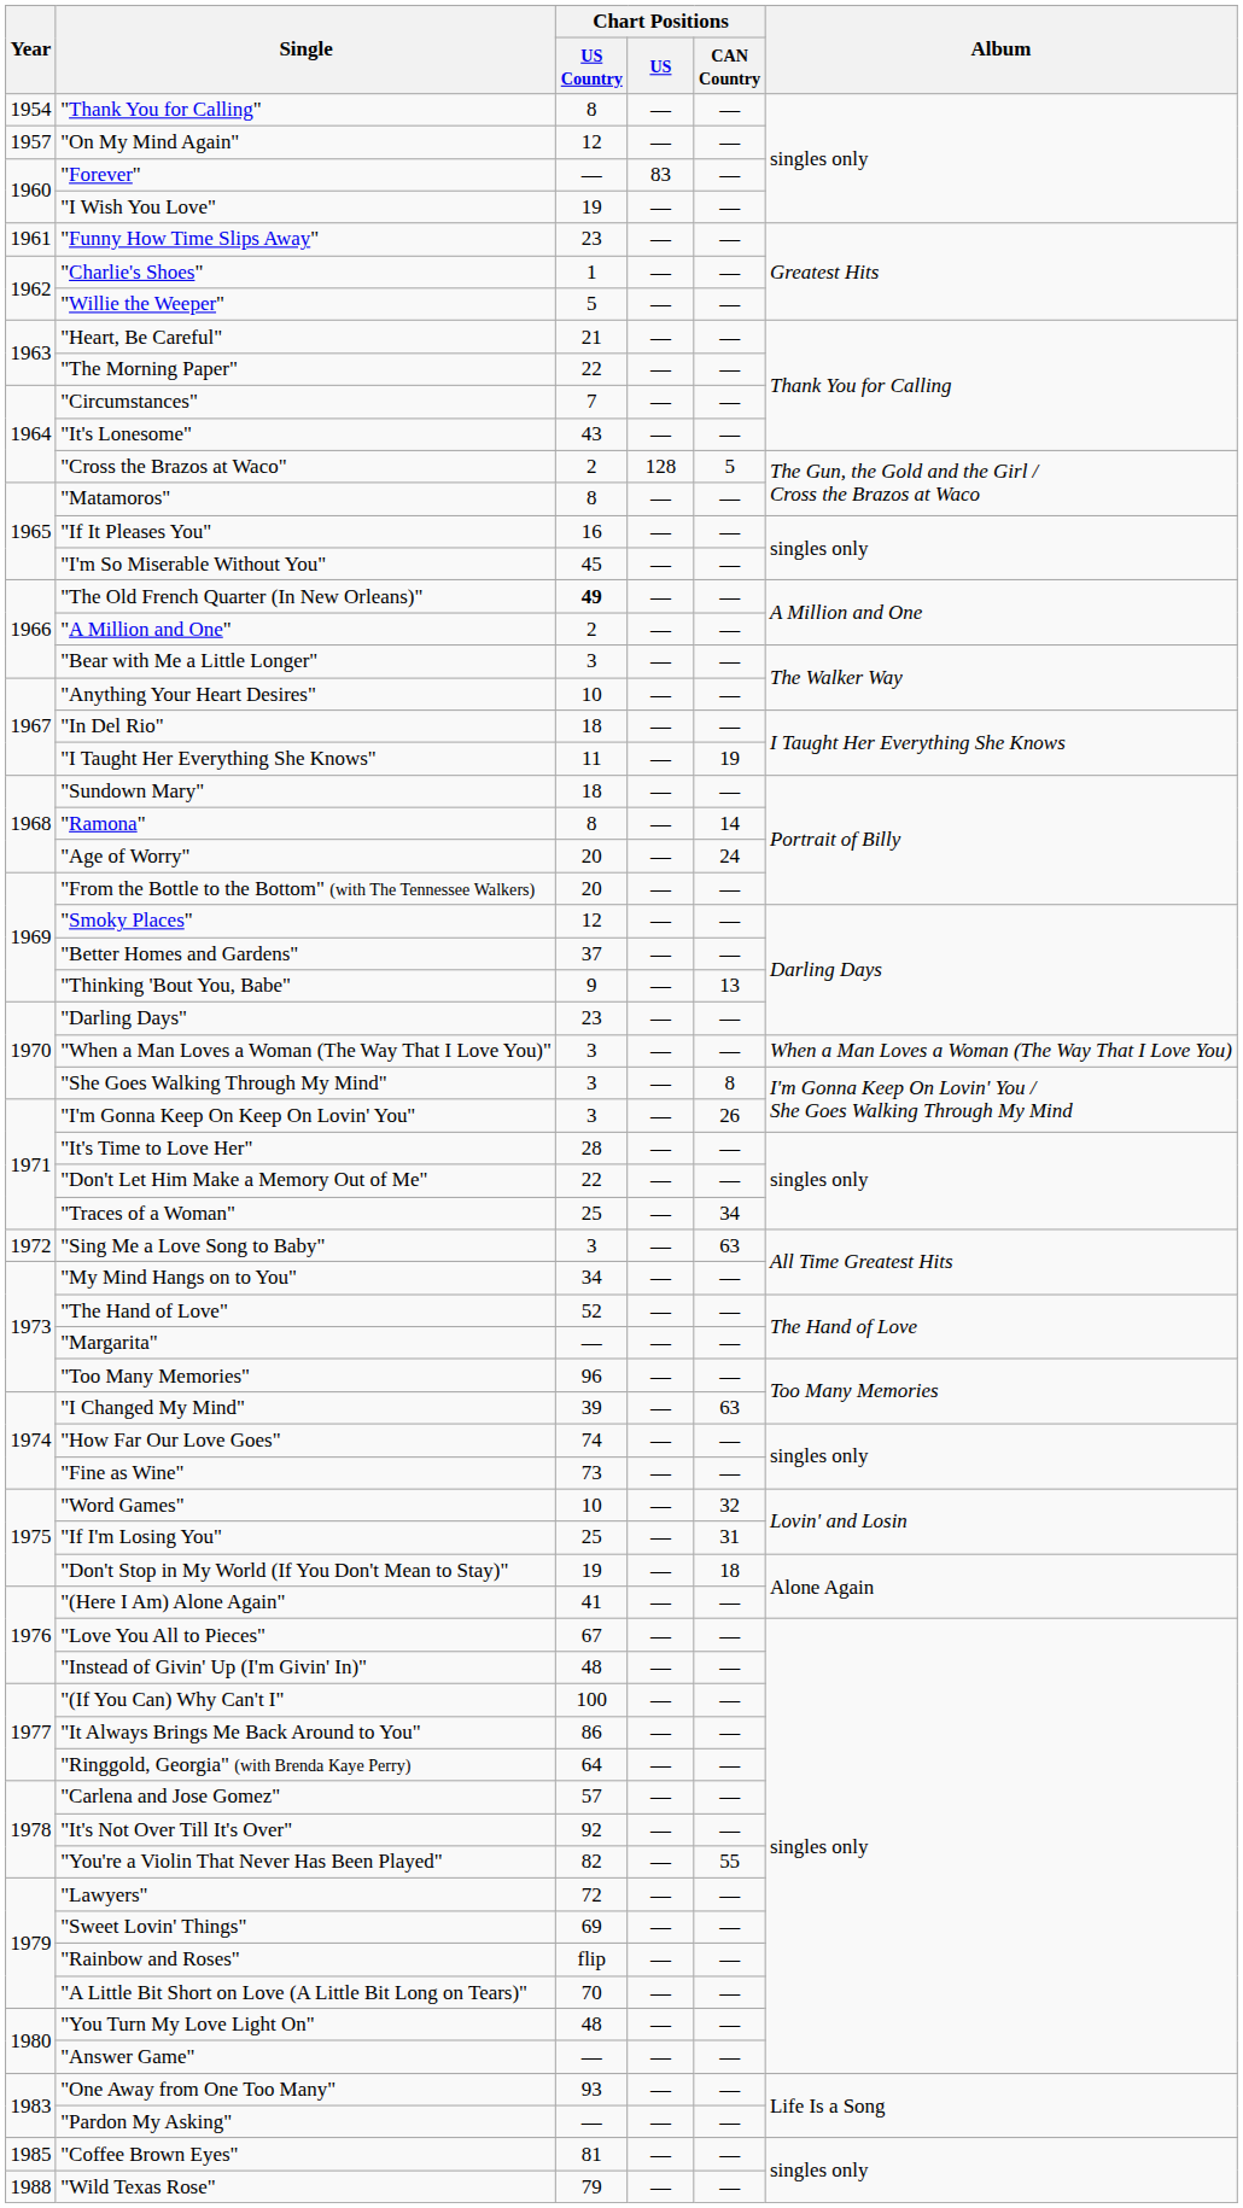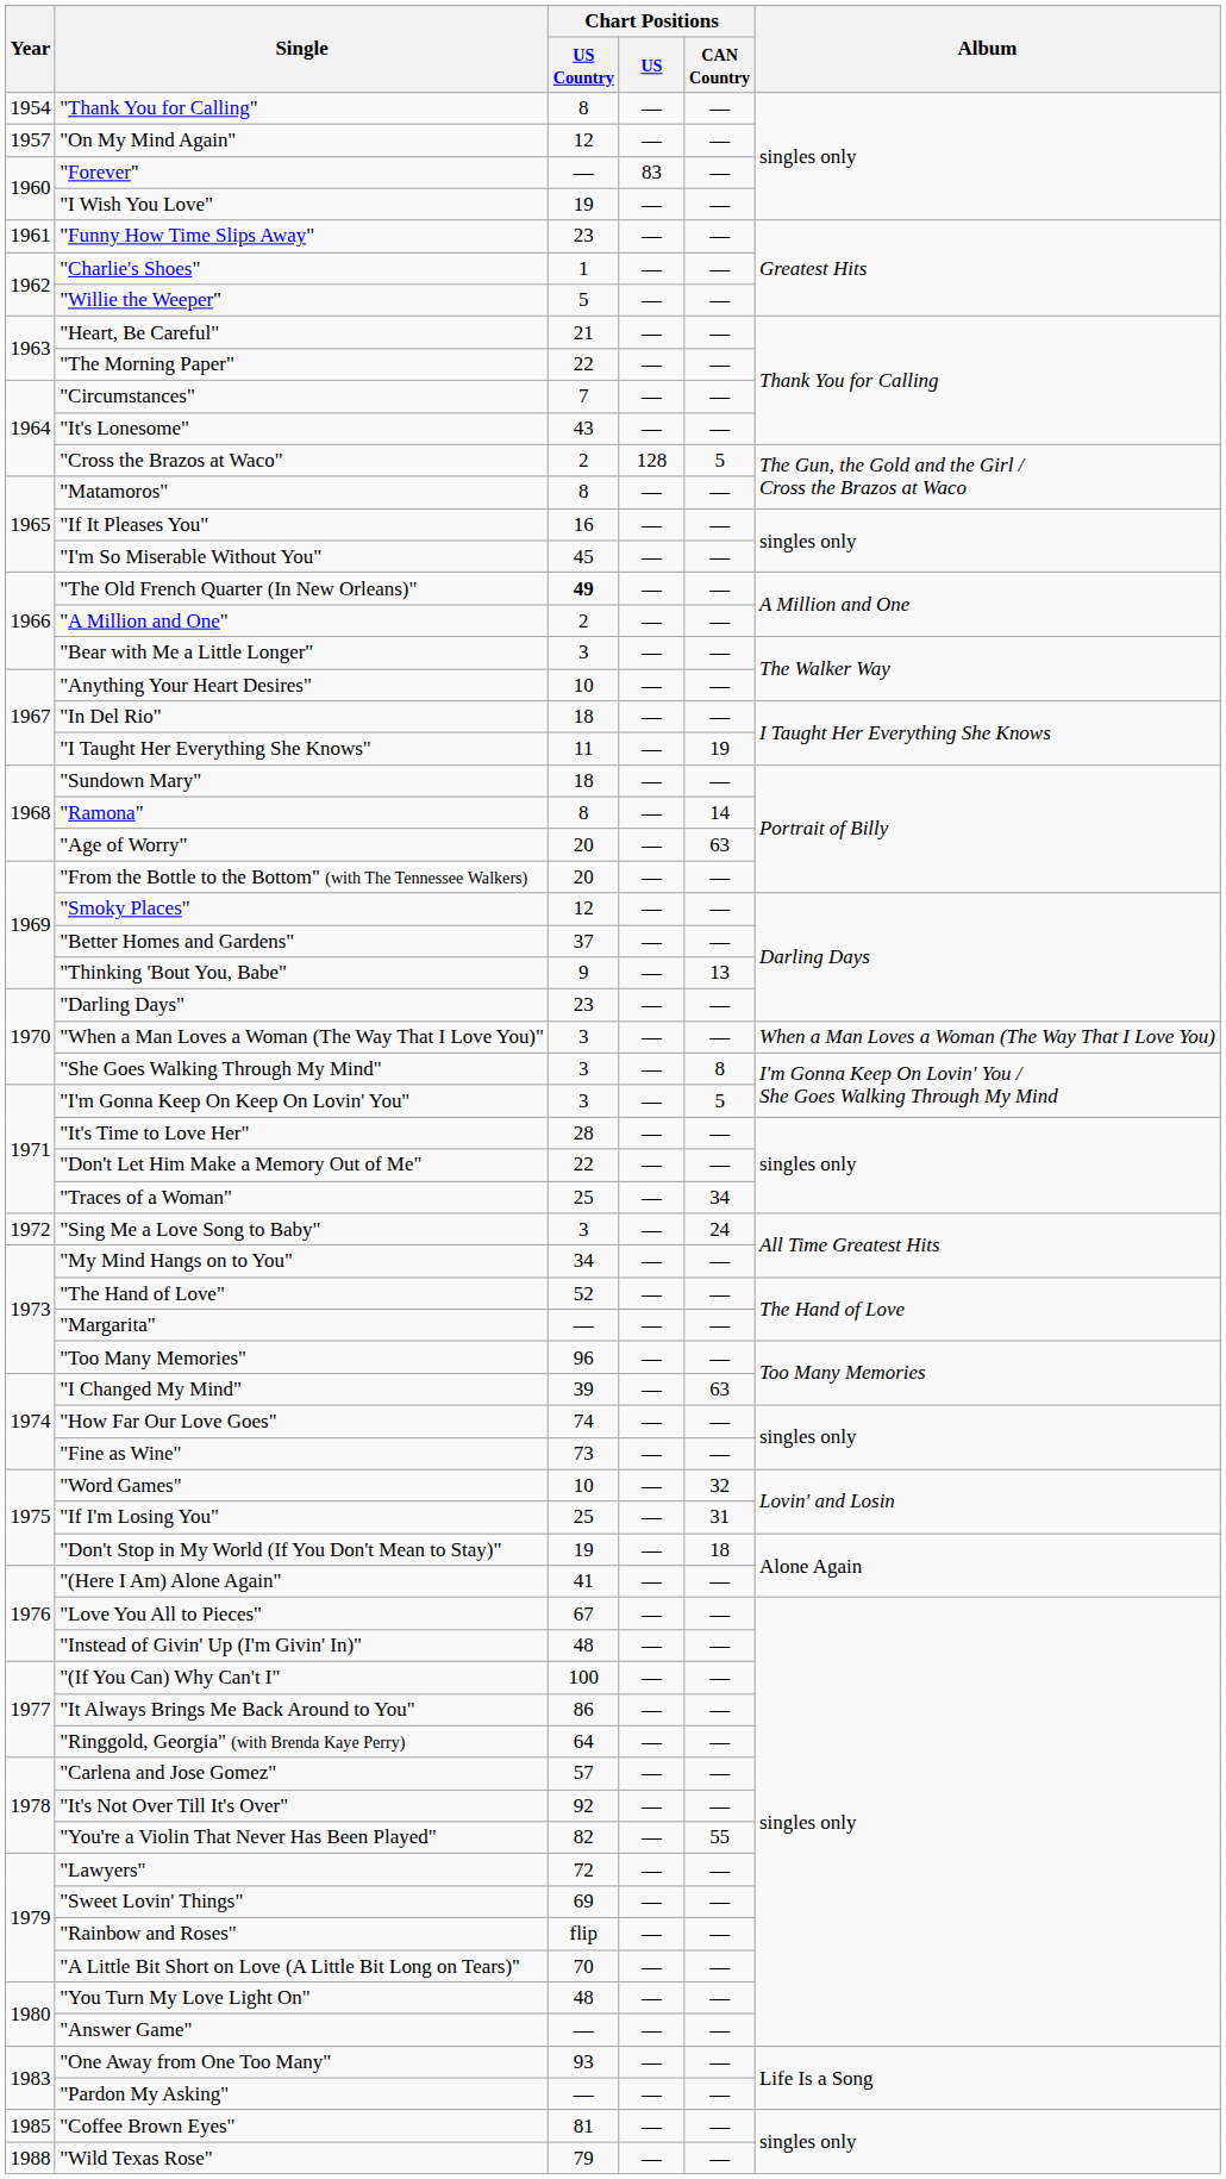 <table class="wikitable">
 <tr>
 <th rowspan="2">Year</th>
 <th rowspan="2">Single</th>
 <th colspan="3">Chart Positions</th>
 <th rowspan="2">Album</th>
 </tr>
 <tr>
 <th width="45"><small><a href='#'>US Country</a></small></th>
 <th width="45"><small><a href='#'>US</a></small></th>
 <th width="45"><small>CAN Country</small></th>
 </tr>
 <tr>
 <td>1954</td>
 <td>"<a href='#'>Thank You for Calling</a>"</td>
 <td align="center">8</td>
 <td align="center">—</td>
 <td align="center">—</td>
 <td rowspan="4">singles only</td>
 </tr>
 <tr>
 <td>1957</td>
 <td>"On My Mind Again"</td>
 <td align="center">12</td>
 <td align="center">—</td>
 <td align="center">—</td>
 </tr>
 <tr>
 <td rowspan="2">1960</td>
 <td>"<a href='#'>Forever</a>"</td>
 <td align="center">—</td>
 <td align="center">83</td>
 <td align="center">—</td>
 </tr>
 <tr>
 <td>"I Wish You Love"</td>
 <td align="center">19</td>
 <td align="center">—</td>
 <td align="center">—</td>
 </tr>
 <tr>
 <td>1961</td>
 <td>"<a href='#'>Funny How Time Slips Away</a>"</td>
 <td align="center">23</td>
 <td align="center">—</td>
 <td align="center">—</td>
 <td rowspan="3"><em>Greatest Hits</em></td>
 </tr>
 <tr>
 <td rowspan="2">1962</td>
 <td>"<a href='#'>Charlie's Shoes</a>"</td>
 <td align="center">1</td>
 <td align="center">—</td>
 <td align="center">—</td>
 </tr>
 <tr>
 <td>"<a href='#'>Willie the Weeper</a>"</td>
 <td align="center">5</td>
 <td align="center">—</td>
 <td align="center">—</td>
 </tr>
 <tr>
 <td rowspan="2">1963</td>
 <td>"Heart, Be Careful"</td>
 <td align="center">21</td>
 <td align="center">—</td>
 <td align="center">—</td>
 <td rowspan="4"><em>Thank You for Calling</em></td>
 </tr>
 <tr>
 <td>"The Morning Paper"</td>
 <td align="center">22</td>
 <td align="center">—</td>
 <td align="center">—</td>
 </tr>
 <tr>
 <td rowspan="3">1964</td>
 <td>"Circumstances"</td>
 <td align="center">7</td>
 <td align="center">—</td>
 <td align="center">—</td>
 </tr>
 <tr>
 <td>"It's Lonesome"</td>
 <td align="center">43</td>
 <td align="center">—</td>
 <td align="center">—</td>
 </tr>
 <tr>
 <td>"Cross the Brazos at Waco"</td>
 <td align="center">2</td>
 <td align="center">128</td>
 <td align="center">5</td>
 <td rowspan="2"><em>The Gun, the Gold and the Girl /<br>Cross the Brazos at Waco</em></td>
 </tr>
 <tr>
 <td rowspan="3">1965</td>
 <td>"Matamoros"</td>
 <td align="center">8</td>
 <td align="center">—</td>
 <td align="center">—</td>
 </tr>
 <tr>
 <td>"If It Pleases You"</td>
 <td align="center">16</td>
 <td align="center">—</td>
 <td align="center">—</td>
 <td rowspan="2">singles only</td>
 </tr>
 <tr>
 <td>"I'm So Miserable Without You"</td>
 <td align="center">45</td>
 <td align="center">—</td>
 <td align="center">—</td>
 </tr>
 <tr>
 <td rowspan="3">1966</td>
 <td>"The Old French Quarter (In New Orleans)"</td>
 <td align="center"><strong>49</strong></td>
 <td align="center">—</td>
 <td align="center">—</td>
 <td rowspan="2"><em>A Million and One</em></td>
 </tr>
 <tr>
 <td>"<a href='#'>A Million and One</a>"</td>
 <td align="center">2</td>
 <td align="center">—</td>
 <td align="center">—</td>
 </tr>
 <tr>
 <td>"Bear with Me a Little Longer"</td>
 <td align="center">3</td>
 <td align="center">—</td>
 <td align="center">—</td>
 <td rowspan="2"><em>The Walker Way</em></td>
 </tr>
 <tr>
 <td rowspan="3">1967</td>
 <td>"Anything Your Heart Desires"</td>
 <td align="center">10</td>
 <td align="center">—</td>
 <td align="center">—</td>
 </tr>
 <tr>
 <td>"In Del Rio"</td>
 <td align="center">18</td>
 <td align="center">—</td>
 <td align="center">—</td>
 <td rowspan="2"><em>I Taught Her Everything She Knows</em></td>
 </tr>
 <tr>
 <td>"I Taught Her Everything She Knows"</td>
 <td align="center">11</td>
 <td align="center">—</td>
 <td align="center">19</td>
 </tr>
 <tr>
 <td rowspan="3">1968</td>
 <td>"Sundown Mary"</td>
 <td align="center">18</td>
 <td align="center">—</td>
 <td align="center">—</td>
 <td rowspan="4"><em>Portrait of Billy</em></td>
 </tr>
 <tr>
 <td>"<a href='#'>Ramona</a>"</td>
 <td align="center">8</td>
 <td align="center">—</td>
 <td align="center">14</td>
 </tr>
 <tr>
 <td>"Age of Worry"</td>
 <td align="center">20</td>
 <td align="center">—</td>
-<td align="center">24</td>
+<td align="center">63</td>
 </tr>
 <tr>
 <td rowspan="4">1969</td>
 <td>"From the Bottle to the Bottom" <small>(with The Tennessee Walkers)</small></td>
 <td align="center">20</td>
 <td align="center">—</td>
 <td align="center">—</td>
 </tr>
 <tr>
 <td>"<a href='#'>Smoky Places</a>"</td>
 <td align="center">12</td>
 <td align="center">—</td>
 <td align="center">—</td>
 <td rowspan="4"><em>Darling Days</em></td>
 </tr>
 <tr>
 <td>"Better Homes and Gardens"</td>
 <td align="center">37</td>
 <td align="center">—</td>
 <td align="center">—</td>
 </tr>
 <tr>
 <td>"Thinking 'Bout You, Babe"</td>
 <td align="center">9</td>
 <td align="center">—</td>
 <td align="center">13</td>
 </tr>
 <tr>
 <td rowspan="3">1970</td>
 <td>"Darling Days"</td>
 <td align="center">23</td>
 <td align="center">—</td>
 <td align="center">—</td>
 </tr>
 <tr>
 <td>"When a Man Loves a Woman (The Way That I Love You)"</td>
 <td align="center">3</td>
 <td align="center">—</td>
 <td align="center">—</td>
 <td><em>When a Man Loves a Woman (The Way That I Love You)</em></td>
 </tr>
 <tr>
 <td>"She Goes Walking Through My Mind"</td>
 <td align="center">3</td>
 <td align="center">—</td>
 <td align="center">8</td>
 <td rowspan="2"><em>I'm Gonna Keep On Lovin' You /<br>She Goes Walking Through My Mind</em></td>
 </tr>
 <tr>
 <td rowspan="4">1971</td>
 <td>"I'm Gonna Keep On Keep On Lovin' You"</td>
 <td align="center">3</td>
 <td align="center">—</td>
-<td align="center">26</td>
+<td align="center">5</td>
 </tr>
 <tr>
 <td>"It's Time to Love Her"</td>
 <td align="center">28</td>
 <td align="center">—</td>
 <td align="center">—</td>
 <td rowspan="3">singles only</td>
 </tr>
 <tr>
 <td>"Don't Let Him Make a Memory Out of Me"</td>
 <td align="center">22</td>
 <td align="center">—</td>
 <td align="center">—</td>
 </tr>
 <tr>
 <td>"Traces of a Woman"</td>
 <td align="center">25</td>
 <td align="center">—</td>
 <td align="center">34</td>
 </tr>
 <tr>
 <td>1972</td>
 <td>"Sing Me a Love Song to Baby"</td>
 <td align="center">3</td>
 <td align="center">—</td>
-<td align="center">63</td>
+<td align="center">24</td>
 <td rowspan="2"><em>All Time Greatest Hits</em></td>
 </tr>
 <tr>
 <td rowspan="4">1973</td>
 <td>"My Mind Hangs on to You"</td>
 <td align="center">34</td>
 <td align="center">—</td>
 <td align="center">—</td>
 </tr>
 <tr>
 <td>"The Hand of Love"</td>
 <td align="center">52</td>
 <td align="center">—</td>
 <td align="center">—</td>
 <td rowspan="2"><em>The Hand of Love</em></td>
 </tr>
 <tr>
 <td>"Margarita"</td>
 <td align="center">—</td>
 <td align="center">—</td>
 <td align="center">—</td>
 </tr>
 <tr>
 <td>"Too Many Memories"</td>
 <td align="center">96</td>
 <td align="center">—</td>
 <td align="center">—</td>
 <td rowspan="2"><em>Too Many Memories</em></td>
 </tr>
 <tr>
 <td rowspan="3">1974</td>
 <td>"I Changed My Mind"</td>
 <td align="center">39</td>
 <td align="center">—</td>
 <td align="center">63</td>
 </tr>
 <tr>
 <td>"How Far Our Love Goes"</td>
 <td align="center">74</td>
 <td align="center">—</td>
 <td align="center">—</td>
 <td rowspan="2">singles only</td>
 </tr>
 <tr>
 <td>"Fine as Wine"</td>
 <td align="center">73</td>
 <td align="center">—</td>
 <td align="center">—</td>
 </tr>
 <tr>
 <td rowspan="3">1975</td>
 <td>"Word Games"</td>
 <td align="center">10</td>
 <td align="center">—</td>
 <td align="center">32</td>
 <td rowspan="2"><em>Lovin' and Losin<strong></td>
 </tr>
 <tr>
 <td>"If I'm Losing You"</td>
 <td align="center">25</td>
 <td align="center">—</td>
 <td align="center">31</td>
 </tr>
 <tr>
 <td>"Don't Stop in My World (If You Don't Mean to Stay)"</td>
 <td align="center">19</td>
 <td align="center">—</td>
 <td align="center">18</td>
 <td rowspan="2"></em>Alone Again<em></td>
 </tr>
 <tr>
 <td rowspan="3">1976</td>
 <td>"(Here I Am) Alone Again"</td>
 <td align="center">41</td>
 <td align="center">—</td>
 <td align="center">—</td>
 </tr>
 <tr>
 <td>"Love You All to Pieces"</td>
 <td align="center">67</td>
 <td align="center">—</td>
 <td align="center">—</td>
 <td rowspan="14">singles only</td>
 </tr>
 <tr>
 <td>"Instead of Givin' Up (I'm Givin' In)"</td>
 <td align="center">48</td>
 <td align="center">—</td>
 <td align="center">—</td>
 </tr>
 <tr>
 <td rowspan="3">1977</td>
 <td>"(If You Can) Why Can't I"</td>
 <td align="center">100</td>
 <td align="center">—</td>
 <td align="center">—</td>
 </tr>
 <tr>
 <td>"It Always Brings Me Back Around to You"</td>
 <td align="center">86</td>
 <td align="center">—</td>
 <td align="center">—</td>
 </tr>
 <tr>
 <td>"Ringgold, Georgia" <small>(with Brenda Kaye Perry)</small></td>
 <td align="center">64</td>
 <td align="center">—</td>
 <td align="center">—</td>
 </tr>
 <tr>
 <td rowspan="3">1978</td>
 <td>"Carlena and Jose Gomez"</td>
 <td align="center">57</td>
 <td align="center">—</td>
 <td align="center">—</td>
 </tr>
 <tr>
 <td>"It's Not Over Till It's Over"</td>
 <td align="center">92</td>
 <td align="center">—</td>
 <td align="center">—</td>
 </tr>
 <tr>
 <td>"You're a Violin That Never Has Been Played"</td>
 <td align="center">82</td>
 <td align="center">—</td>
 <td align="center">55</td>
 </tr>
 <tr>
 <td rowspan="4">1979</td>
 <td>"Lawyers"</td>
 <td align="center">72</td>
 <td align="center">—</td>
 <td align="center">—</td>
 </tr>
 <tr>
 <td>"Sweet Lovin' Things"</td>
 <td align="center">69</td>
 <td align="center">—</td>
 <td align="center">—</td>
 </tr>
 <tr>
 <td>"Rainbow and Roses"</td>
 <td align="center">flip</td>
 <td align="center">—</td>
 <td align="center">—</td>
 </tr>
 <tr>
 <td>"A Little Bit Short on Love (A Little Bit Long on Tears)"</td>
 <td align="center">70</td>
 <td align="center">—</td>
 <td align="center">—</td>
 </tr>
 <tr>
 <td rowspan="2">1980</td>
 <td>"You Turn My Love Light On"</td>
 <td align="center">48</td>
 <td align="center">—</td>
 <td align="center">—</td>
 </tr>
 <tr>
 <td>"Answer Game"</td>
 <td align="center">—</td>
 <td align="center">—</td>
 <td align="center">—</td>
 </tr>
 <tr>
 <td rowspan="2">1983</td>
 <td>"One Away from One Too Many"</td>
 <td align="center">93</td>
 <td align="center">—</td>
 <td align="center">—</td>
 <td rowspan="2"></em>Life Is a Song<em></td>
 </tr>
 <tr>
 <td>"Pardon My Asking"</td>
 <td align="center">—</td>
 <td align="center">—</td>
 <td align="center">—</td>
 </tr>
 <tr>
 <td>1985</td>
 <td>"Coffee Brown Eyes"</td>
 <td align="center">81</td>
 <td align="center">—</td>
 <td align="center">—</td>
 <td rowspan="2">singles only</td>
 </tr>
 <tr>
 <td>1988</td>
 <td>"Wild Texas Rose"</td>
 <td align="center">79</td>
 <td align="center">—</td>
 <td align="center">—</td>
 </tr>
 </table>
